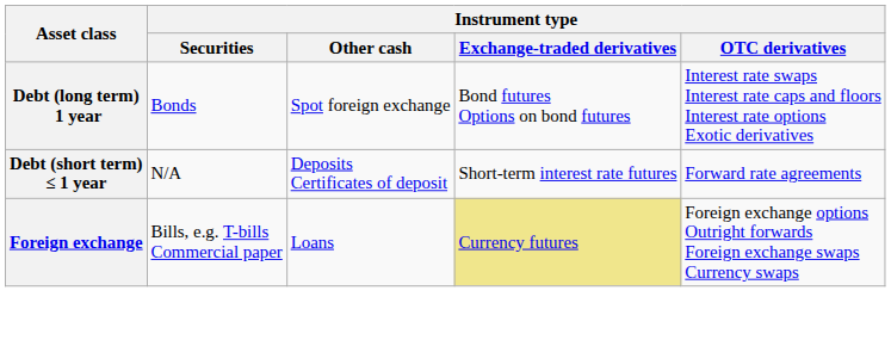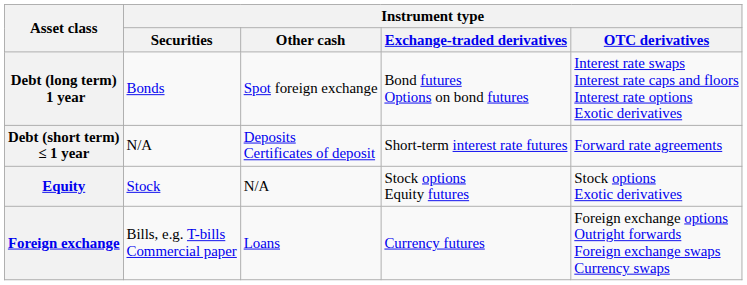 <table class="wikitable">
 <tr>
 <th rowspan="2">Asset class</th>
 <th colspan="4">Instrument type</th>
 </tr>
 <tr>
 <th>Securities</th>
 <th>Other cash</th>
 <th><a href='#'>Exchange-traded derivatives</a></th>
 <th><a href='#'>OTC derivatives</a></th>
 </tr>
 <tr>
 <th>Debt (long term)<br> 1 year</th>
 <td><a href='#'>Bonds</a></td>
 <td><a href='#'>Spot</a> foreign exchange</td>
 <td>Bond <a href='#'>futures</a> <br><a href='#'>Options</a> on bond <a href='#'>futures</a></td>
 <td><a href='#'>Interest rate swaps</a><br><a href='#'>Interest rate caps and floors</a><br><a href='#'>Interest rate options</a><br><a href='#'>Exotic derivatives</a></td>
 </tr>
 <tr>
 <th>Debt (short term)<br> ≤ 1 year</th>
 <td>N/A</td>
 <td><a href='#'>Deposits</a><br><a href='#'>Certificates of deposit</a></td>
 <td>Short-term <a href='#'>interest rate futures</a></td>
 <td><a href='#'>Forward rate agreements</a></td>
 </tr>
 <tr>
+<th><a href='#'>Equity</a></th>
+<td><a href='#'>Stock</a></td>
+<td>N/A</td>
+<td>Stock <a href='#'>options</a><br>Equity <a href='#'>futures</a></td>
+<td>Stock <a href='#'>options</a><br><a href='#'>Exotic derivatives</a></td>
+</tr>
+<tr>
 <th><a href='#'>Foreign exchange</a></th>
 <td>Bills, e.g. <a href='#'>T-bills</a><br><a href='#'>Commercial paper</a></td>
 <td><a href='#'>Loans</a></td>
-<td style="background: khaki;"><a href='#'>Currency futures</a></td>
+<td><a href='#'>Currency futures</a></td>
 <td>Foreign exchange <a href='#'>options</a><br><a href='#'>Outright forwards</a><br><a href='#'>Foreign exchange swaps</a><br><a href='#'>Currency swaps</a></td>
 </tr>
 </table>
